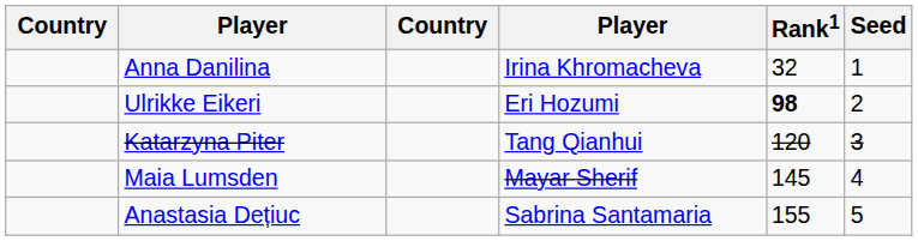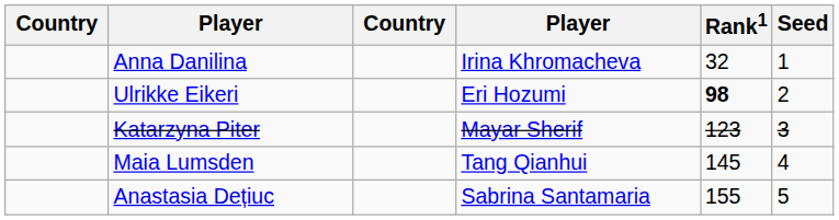 <table class="sortable wikitable">
 <tr>
 <th width="70">Country</th>
 <th width="175">Player</th>
 <th width="70">Country</th>
 <th width="175">Player</th>
 <th>Rank<sup>1</sup></th>
 <th>Seed</th>
 </tr>
 <tr>
 <td></td>
 <td><a href='#'>Anna Danilina</a></td>
 <td></td>
 <td><a href='#'>Irina Khromacheva</a></td>
 <td>32</td>
 <td>1</td>
 </tr>
 <tr>
 <td></td>
 <td><a href='#'>Ulrikke Eikeri</a></td>
 <td></td>
 <td><a href='#'>Eri Hozumi</a></td>
 <td><strong>98</strong></td>
 <td>2</td>
 </tr>
 <tr>
 <td><s></s></td>
 <td><s><a href='#'>Katarzyna Piter</a></s></td>
 <td><s> </s></td>
-<td><a href='#'>Tang Qianhui</a></td>
-<td><s>120</s></td>
+<td><s><a href='#'>Mayar Sherif</a></s></td>
+<td><s>123</s></td>
 <td><s>3</s></td>
 </tr>
 <tr>
 <td></td>
 <td><a href='#'>Maia Lumsden</a></td>
 <td></td>
-<td><s><a href='#'>Mayar Sherif</a></s></td>
+<td><a href='#'>Tang Qianhui</a></td>
 <td>145</td>
 <td>4</td>
 </tr>
 <tr>
 <td></td>
 <td><a href='#'>Anastasia Dețiuc</a></td>
 <td></td>
 <td><a href='#'>Sabrina Santamaria</a></td>
 <td>155</td>
 <td>5</td>
 </tr>
 </table>
